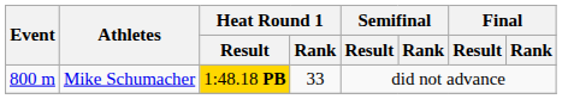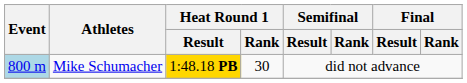 <table class="wikitable" border="1" style="font-size:90%">
 <tr>
 <th rowspan="2">Event</th>
 <th rowspan="2">Athletes</th>
 <th colspan="2">Heat Round 1</th>
 <th colspan="2">Semifinal</th>
 <th colspan="2">Final</th>
 </tr>
 <tr>
 <th>Result</th>
 <th>Rank</th>
 <th>Result</th>
 <th>Rank</th>
 <th>Result</th>
 <th>Rank</th>
 </tr>
 <tr>
-<td><a href='#'>800 m</a></td>
+<td style="background: lightblue;"><a href='#'>800 m</a></td>
 <td><a href='#'>Mike Schumacher</a></td>
 <td align=center style="background: gold;">1:48.18  <strong>PB</strong></td>
-<td align=center>33</td>
+<td align=center>30</td>
 <td align=center colspan=4>did not advance</td>
 </tr>
 <tr>
 </tr>
 </table>
